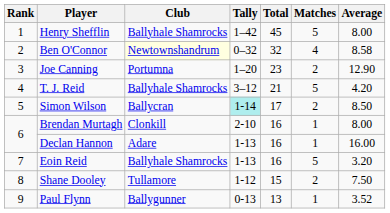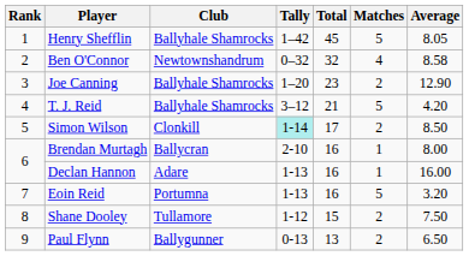 <table class="wikitable">
 <tr>
 <th>Rank</th>
 <th>Player</th>
 <th>Club</th>
 <th>Tally</th>
 <th>Total</th>
 <th>Matches</th>
 <th>Average</th>
 </tr>
 <tr>
 <td rowspan=1 align=center>1</td>
 <td><a href='#'>Henry Shefflin</a></td>
 <td><a href='#'>Ballyhale Shamrocks</a></td>
 <td align=center>1–42</td>
 <td align=center>45</td>
 <td align=center>5</td>
-<td align=center>8.00</td>
+<td align=center>8.05</td>
 </tr>
 <tr>
 <td rowspan=1 align=center>2</td>
 <td><a href='#'>Ben O'Connor</a></td>
-<td style="background: lightyellow;"><a href='#'>Newtownshandrum</a></td>
+<td><a href='#'>Newtownshandrum</a></td>
 <td align=center>0–32</td>
 <td align=center>32</td>
 <td align=center>4</td>
 <td align=center>8.58</td>
 </tr>
 <tr>
 <td rowspan=1 align=center>3</td>
 <td><a href='#'>Joe Canning</a></td>
-<td><a href='#'>Portumna</a></td>
+<td><a href='#'>Ballyhale Shamrocks</a></td>
 <td align=center>1–20</td>
 <td align=center>23</td>
 <td align=center>2</td>
 <td align=center>12.90</td>
 </tr>
 <tr>
 <td rowspan=1 align=center>4</td>
 <td><a href='#'>T. J. Reid</a></td>
 <td><a href='#'>Ballyhale Shamrocks</a></td>
 <td align=center>3–12</td>
 <td align=center>21</td>
 <td align=center>5</td>
 <td align=center>4.20</td>
 </tr>
 <tr>
 <td rowspan=1 align=center>5</td>
 <td><a href='#'>Simon Wilson</a></td>
-<td><a href='#'>Ballycran</a></td>
+<td><a href='#'>Clonkill</a></td>
 <td align=center style="background: paleturquoise;">1-14</td>
 <td align=center>17</td>
 <td align=center>2</td>
 <td align=center>8.50</td>
 </tr>
 <tr>
 <td rowspan=2 align=center>6</td>
 <td><a href='#'>Brendan Murtagh</a></td>
-<td><a href='#'>Clonkill</a></td>
+<td><a href='#'>Ballycran</a></td>
 <td align=center>2-10</td>
 <td align=center>16</td>
 <td align=center>1</td>
 <td align=center>8.00</td>
 </tr>
 <tr>
 <td><a href='#'>Declan Hannon</a></td>
 <td><a href='#'>Adare</a></td>
 <td align=center>1-13</td>
 <td align=center>16</td>
 <td align=center>1</td>
 <td align=center>16.00</td>
 </tr>
 <tr>
 <td rowspan=1 align=center>7</td>
 <td><a href='#'>Eoin Reid</a></td>
-<td><a href='#'>Ballyhale Shamrocks</a></td>
+<td><a href='#'>Portumna</a></td>
 <td align=center>1-13</td>
 <td align=center>16</td>
 <td align=center>5</td>
 <td align=center>3.20</td>
 </tr>
 <tr>
 <td rowspan=1 align=center>8</td>
 <td><a href='#'>Shane Dooley</a></td>
 <td><a href='#'>Tullamore</a></td>
 <td align=center>1-12</td>
 <td align=center>15</td>
 <td align=center>2</td>
 <td align=center>7.50</td>
 </tr>
 <tr>
 <td rowspan=1 align=center>9</td>
 <td><a href='#'>Paul Flynn</a></td>
 <td><a href='#'>Ballygunner</a></td>
 <td align=center>0-13</td>
 <td align=center>13</td>
-<td align=center>1</td>
-<td align=center>3.52</td>
+<td align=center>2</td>
+<td align=center>6.50</td>
 </tr>
 </table>
